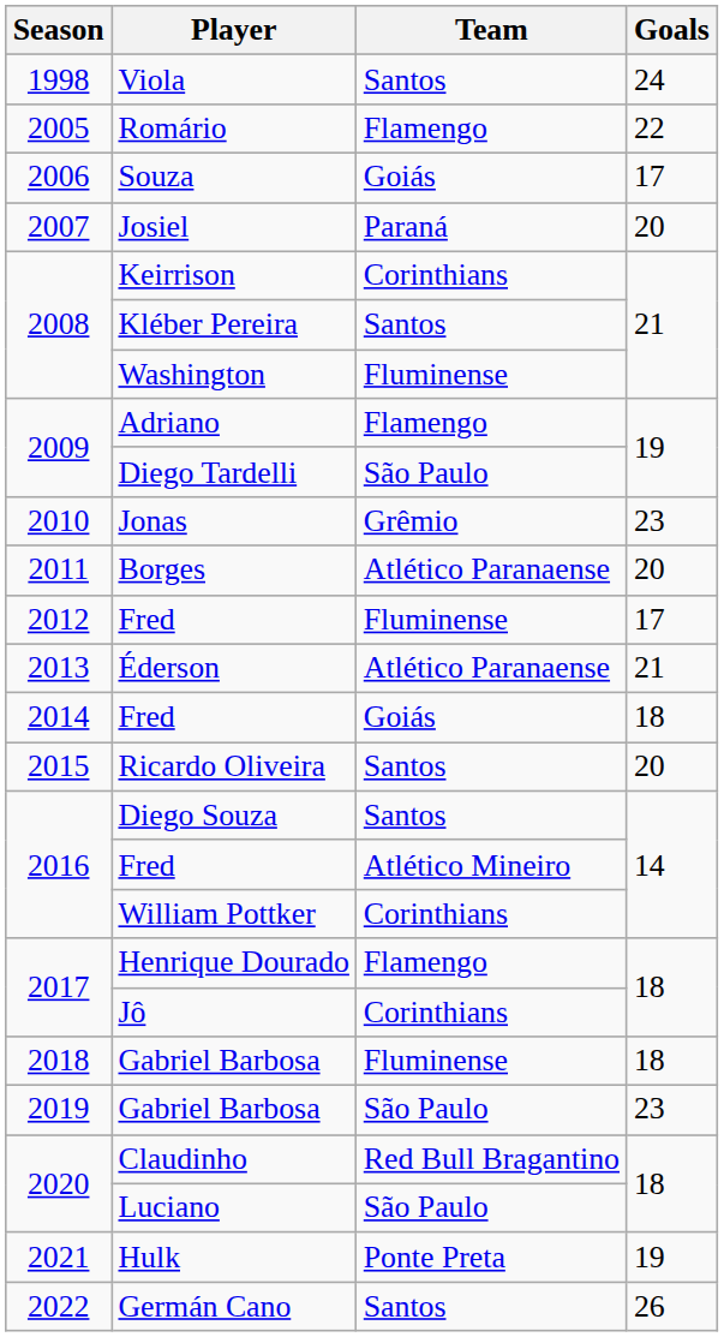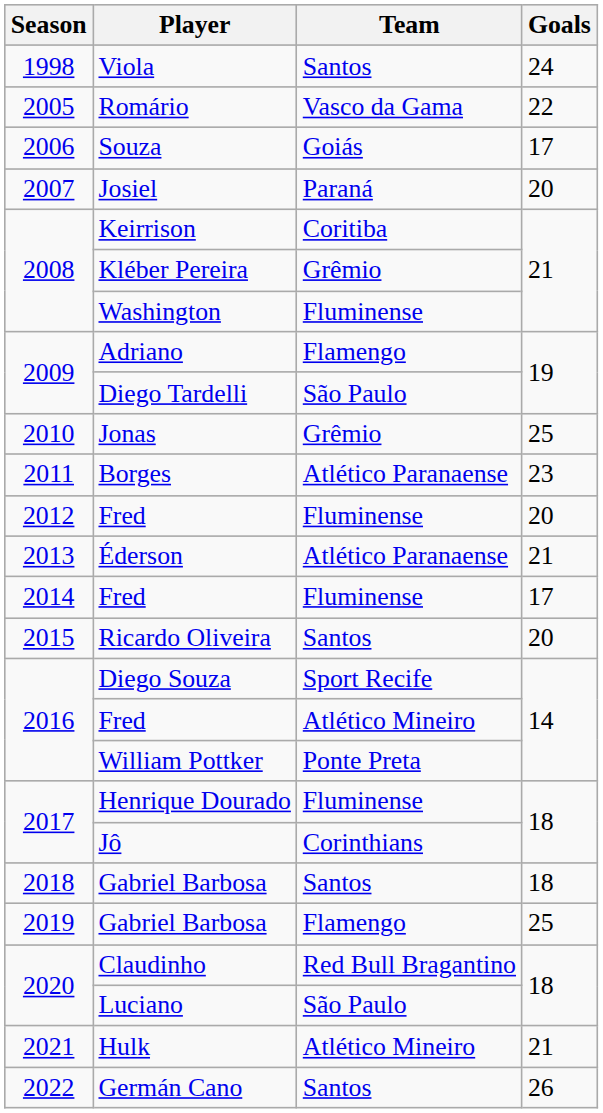 <table class="wikitable">
 <tr>
 <th>Season</th>
 <th>Player</th>
 <th>Team</th>
 <th>Goals</th>
 </tr>
 <tr>
 <td align="center"><a href='#'>1998</a></td>
 <td> <a href='#'>Viola</a></td>
 <td><a href='#'>Santos</a></td>
 <td>24</td>
 </tr>
 <tr>
 <td align="center"><a href='#'>2005</a></td>
 <td> <a href='#'>Romário</a></td>
-<td><a href='#'>Flamengo</a></td>
+<td><a href='#'>Vasco da Gama</a></td>
 <td>22</td>
 </tr>
 <tr>
 <td align="center"><a href='#'>2006</a></td>
 <td> <a href='#'>Souza</a></td>
 <td><a href='#'>Goiás</a></td>
 <td>17</td>
 </tr>
 <tr>
 <td align="center"><a href='#'>2007</a></td>
 <td> <a href='#'>Josiel</a></td>
 <td><a href='#'>Paraná</a></td>
 <td>20</td>
 </tr>
 <tr>
 <td align="center" rowspan=3><a href='#'>2008</a></td>
 <td> <a href='#'>Keirrison</a></td>
-<td><a href='#'>Corinthians</a></td>
+<td><a href='#'>Coritiba</a></td>
 <td rowspan=3>21</td>
 </tr>
 <tr>
 <td> <a href='#'>Kléber Pereira</a></td>
-<td><a href='#'>Santos</a></td>
+<td><a href='#'>Grêmio</a></td>
 </tr>
 <tr>
 <td> <a href='#'>Washington</a></td>
 <td><a href='#'>Fluminense</a></td>
 </tr>
 <tr>
 <td align="center" rowspan=2><a href='#'>2009</a></td>
 <td> <a href='#'>Adriano</a></td>
 <td><a href='#'>Flamengo</a></td>
 <td rowspan=2>19</td>
 </tr>
 <tr>
 <td> <a href='#'>Diego Tardelli</a></td>
 <td><a href='#'>São Paulo</a></td>
 </tr>
 <tr>
 <td align="center"><a href='#'>2010</a></td>
 <td> <a href='#'>Jonas</a></td>
 <td><a href='#'>Grêmio</a></td>
-<td>23</td>
+<td>25</td>
 </tr>
 <tr>
 <td align="center"><a href='#'>2011</a></td>
 <td> <a href='#'>Borges</a></td>
 <td><a href='#'>Atlético Paranaense</a></td>
-<td>20</td>
+<td>23</td>
 </tr>
 <tr>
 <td align="center"><a href='#'>2012</a></td>
 <td> <a href='#'>Fred</a></td>
 <td><a href='#'>Fluminense</a></td>
-<td>17</td>
+<td>20</td>
 </tr>
 <tr>
 <td align="center"><a href='#'>2013</a></td>
 <td> <a href='#'>Éderson</a></td>
 <td><a href='#'>Atlético Paranaense</a></td>
 <td>21</td>
 </tr>
 <tr>
 <td align="center"><a href='#'>2014</a></td>
 <td> <a href='#'>Fred</a></td>
-<td><a href='#'>Goiás</a></td>
-<td>18</td>
+<td><a href='#'>Fluminense</a></td>
+<td>17</td>
 </tr>
 <tr>
 <td align="center"><a href='#'>2015</a></td>
 <td> <a href='#'>Ricardo Oliveira</a></td>
 <td><a href='#'>Santos</a></td>
 <td>20</td>
 </tr>
 <tr>
 <td align="center" rowspan=3><a href='#'>2016</a></td>
 <td> <a href='#'>Diego Souza</a></td>
-<td><a href='#'>Santos</a></td>
+<td><a href='#'>Sport Recife</a></td>
 <td rowspan=3>14</td>
 </tr>
 <tr>
 <td> <a href='#'>Fred</a></td>
 <td><a href='#'>Atlético Mineiro</a></td>
 </tr>
 <tr>
 <td> <a href='#'>William Pottker</a></td>
-<td><a href='#'>Corinthians</a></td>
+<td><a href='#'>Ponte Preta</a></td>
 </tr>
 <tr>
 <td align="center" rowspan=2><a href='#'>2017</a></td>
 <td> <a href='#'>Henrique Dourado</a></td>
-<td><a href='#'>Flamengo</a></td>
+<td><a href='#'>Fluminense</a></td>
 <td rowspan=2>18</td>
 </tr>
 <tr>
 <td> <a href='#'>Jô</a></td>
 <td><a href='#'>Corinthians</a></td>
 </tr>
 <tr>
 <td align="center" rowspan=1><a href='#'>2018</a></td>
 <td> <a href='#'>Gabriel Barbosa</a></td>
-<td><a href='#'>Fluminense</a></td>
+<td><a href='#'>Santos</a></td>
 <td>18</td>
 </tr>
 <tr>
 <td align="center"><a href='#'>2019</a></td>
 <td> <a href='#'>Gabriel Barbosa</a></td>
-<td><a href='#'>São Paulo</a></td>
-<td>23</td>
+<td><a href='#'>Flamengo</a></td>
+<td>25</td>
 </tr>
 <tr>
 <td align="center" rowspan=2><a href='#'>2020</a></td>
 <td> <a href='#'>Claudinho</a></td>
 <td><a href='#'>Red Bull Bragantino</a></td>
 <td rowspan=2>18</td>
 </tr>
 <tr>
 <td> <a href='#'>Luciano</a></td>
 <td><a href='#'>São Paulo</a></td>
 </tr>
 <tr>
 <td align="center"><a href='#'>2021</a></td>
 <td> <a href='#'>Hulk</a></td>
-<td><a href='#'>Ponte Preta</a></td>
-<td>19</td>
+<td><a href='#'>Atlético Mineiro</a></td>
+<td>21</td>
 </tr>
 <tr>
 <td align="center"><a href='#'>2022</a></td>
 <td> <a href='#'>Germán Cano</a></td>
 <td><a href='#'>Santos</a></td>
 <td>26</td>
 </tr>
 </table>
